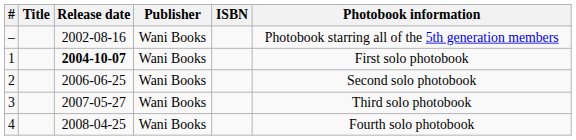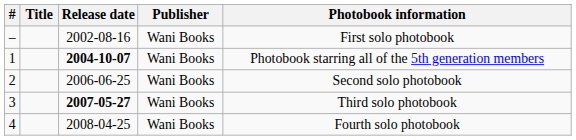 <table class="wikitable" style="text-align:center" cellpadding="2">
 <tr>
 <th>#</th>
 <th>Title</th>
 <th style="width:14%">Release date</th>
 <th>Publisher</th>
-<th>ISBN</th>
 <th>Photobook information</th>
 </tr>
 <tr>
 <td>–</td>
 <td></td>
 <td>2002-08-16</td>
 <td>Wani Books</td>
-<td></td>
-<td>Photobook starring all of the <a href='#'>5th generation members</a></td>
+<td>First solo photobook</td>
 </tr>
 <tr>
 <td>1</td>
 <td></td>
 <td><strong>2004-10-07</strong></td>
 <td>Wani Books</td>
-<td></td>
-<td>First solo photobook</td>
+<td>Photobook starring all of the <a href='#'>5th generation members</a></td>
 </tr>
 <tr>
 <td>2</td>
 <td></td>
 <td>2006-06-25</td>
 <td>Wani Books</td>
-<td></td>
 <td>Second solo photobook</td>
 </tr>
 <tr>
 <td>3</td>
 <td></td>
-<td>2007-05-27</td>
+<td><strong>2007-05-27</strong></td>
 <td>Wani Books</td>
-<td></td>
 <td>Third solo photobook</td>
 </tr>
 <tr>
 <td>4</td>
 <td></td>
 <td>2008-04-25</td>
 <td>Wani Books</td>
-<td></td>
 <td>Fourth solo photobook</td>
 </tr>
 </table>
